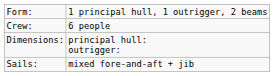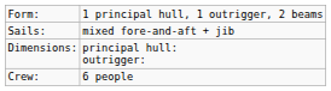 <table class="wikitable">
 <tr>
 <td>Form:</td>
 <td>1 principal hull, 1 outrigger, 2 beams</td>
 </tr>
 <tr>
-<td>Crew:</td>
-<td>6 people</td>
+<td>Sails:</td>
+<td>mixed fore-and-aft + jib</td>
 </tr>
 <tr>
 <td valign="top">Dimensions:</td>
 <td>principal hull: <br>outrigger: </td>
 </tr>
 <tr>
-<td>Sails:</td>
-<td>mixed fore-and-aft + jib</td>
+<td>Crew:</td>
+<td>6 people</td>
 </tr>
 </table>
